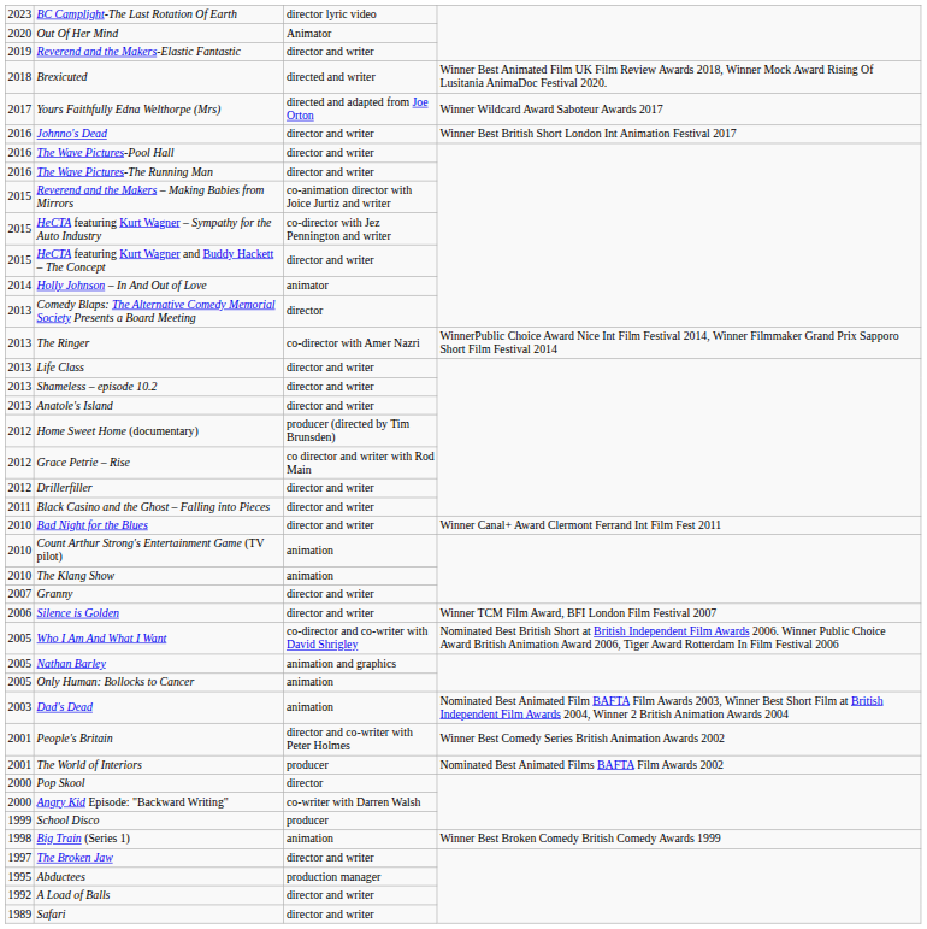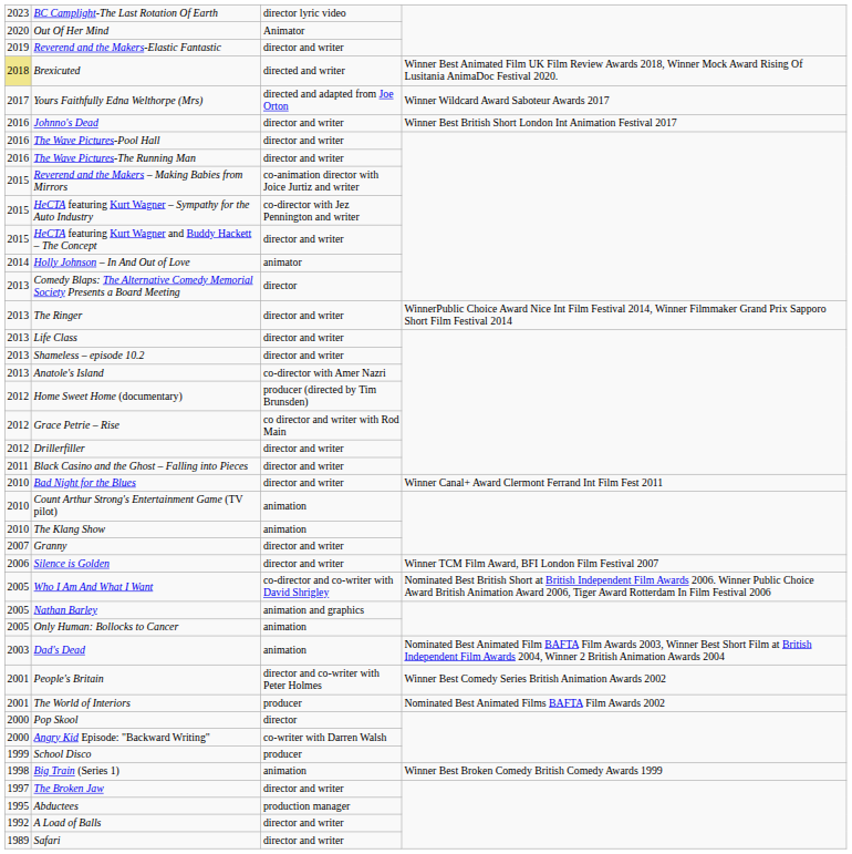 <table class="wikitable">
 <tr>
 <td>2023</td>
 <td><em><a href='#'>BC Camplight</a>-The Last Rotation Of Earth</em></td>
 <td>director lyric video</td>
 </tr>
 <tr>
 <td>2020</td>
 <td><em>Out Of Her Mind</em></td>
 <td>Animator</td>
 </tr>
 <tr>
 <td>2019</td>
 <td><em><a href='#'>Reverend and the Makers</a>-Elastic Fantastic</em></td>
 <td>director and writer</td>
 </tr>
 <tr>
-<td>2018</td>
+<td style="background: khaki;">2018</td>
 <td><em>Brexicuted</em></td>
 <td>directed and writer</td>
 <td>Winner Best Animated Film UK Film Review Awards 2018, Winner Mock Award Rising Of Lusitania AnimaDoc Festival 2020.</td>
 </tr>
 <tr>
 <td>2017</td>
 <td><em>Yours Faithfully Edna Welthorpe (Mrs)</em></td>
 <td>directed and adapted from <a href='#'>Joe Orton</a></td>
 <td>Winner Wildcard Award Saboteur Awards 2017</td>
 </tr>
 <tr>
 <td>2016</td>
 <td><em><a href='#'>Johnno's Dead</a></em></td>
 <td>director and writer</td>
 <td>Winner Best British Short London Int Animation Festival 2017</td>
 </tr>
 <tr>
 <td>2016</td>
 <td><em><a href='#'>The Wave Pictures</a>-Pool Hall</em></td>
 <td>director and writer</td>
 </tr>
 <tr>
 <td>2016</td>
 <td><em><a href='#'>The Wave Pictures</a>-The Running Man</em></td>
 <td>director and writer</td>
 </tr>
 <tr>
 <td>2015</td>
 <td><em><a href='#'>Reverend and the Makers</a> – Making Babies from Mirrors</em></td>
 <td>co-animation director with Joice Jurtiz and writer</td>
 </tr>
 <tr>
 <td>2015</td>
 <td><em><a href='#'>HeCTA</a></em> featuring <a href='#'>Kurt Wagner</a> – <em>Sympathy for the Auto Industry</em></td>
 <td>co-director with Jez Pennington and writer</td>
 </tr>
 <tr>
 <td>2015</td>
 <td><em><a href='#'>HeCTA</a></em> featuring <a href='#'>Kurt Wagner</a> and <a href='#'>Buddy Hackett</a> – <em>The Concept</em></td>
 <td>director and writer</td>
 </tr>
 <tr>
 <td>2014</td>
 <td><em><a href='#'>Holly Johnson</a> – In And Out of Love</em></td>
 <td>animator</td>
 </tr>
 <tr>
 <td>2013</td>
 <td><em>Comedy Blaps: <a href='#'>The Alternative Comedy Memorial Society</a> Presents a Board Meeting</em></td>
 <td>director</td>
 </tr>
 <tr>
 <td>2013</td>
 <td><em>The Ringer</em></td>
-<td>co-director with Amer Nazri</td>
+<td>director and writer</td>
 <td>WinnerPublic Choice Award Nice Int Film Festival 2014, Winner Filmmaker Grand Prix Sapporo Short Film Festival 2014</td>
 </tr>
 <tr>
 <td>2013</td>
 <td><em>Life Class</em></td>
 <td>director and writer</td>
 </tr>
 <tr>
 <td>2013</td>
 <td><em>Shameless – episode 10.2</em></td>
 <td>director and writer</td>
 </tr>
 <tr>
 <td>2013</td>
 <td><em>Anatole's Island</em></td>
-<td>director and writer</td>
+<td>co-director with Amer Nazri</td>
 </tr>
 <tr>
 <td>2012</td>
 <td><em>Home Sweet Home</em> (documentary)</td>
 <td>producer (directed by Tim Brunsden)</td>
 </tr>
 <tr>
 <td>2012</td>
 <td><em>Grace Petrie – Rise</em></td>
 <td>co director and writer with Rod Main</td>
 </tr>
 <tr>
 <td>2012</td>
 <td><em>Drillerfiller</em></td>
 <td>director and writer</td>
 </tr>
 <tr>
 <td>2011</td>
 <td><em>Black Casino and the Ghost – Falling into Pieces</em></td>
 <td>director and writer</td>
 </tr>
 <tr>
 <td>2010</td>
 <td><em><a href='#'>Bad Night for the Blues</a></em></td>
 <td>director and writer</td>
 <td>Winner Canal+ Award Clermont Ferrand Int Film Fest 2011</td>
 </tr>
 <tr>
 <td>2010</td>
 <td><em>Count Arthur Strong's Entertainment Game</em> (TV pilot)</td>
 <td>animation</td>
 </tr>
 <tr>
 <td>2010</td>
 <td><em>The Klang Show</em></td>
 <td>animation</td>
 </tr>
 <tr>
 <td>2007</td>
 <td><em>Granny</em></td>
 <td>director and writer</td>
 </tr>
 <tr>
 <td>2006</td>
 <td><em><a href='#'>Silence is Golden</a></em></td>
 <td>director and writer</td>
 <td>Winner TCM Film Award, BFI London Film Festival 2007</td>
 </tr>
 <tr>
 <td>2005</td>
 <td><em><a href='#'>Who I Am And What I Want</a></em></td>
 <td>co-director and co-writer with <a href='#'>David Shrigley</a></td>
 <td>Nominated Best British Short at <a href='#'>British Independent Film Awards</a> 2006. Winner Public Choice Award British Animation Award 2006, Tiger Award Rotterdam In Film Festival 2006</td>
 </tr>
 <tr>
 <td>2005</td>
 <td><em><a href='#'>Nathan Barley</a></em></td>
 <td>animation and graphics</td>
 </tr>
 <tr>
 <td>2005</td>
 <td><em>Only Human: Bollocks to Cancer</em></td>
 <td>animation</td>
 </tr>
 <tr>
 <td>2003</td>
 <td><em><a href='#'>Dad's Dead</a></em></td>
 <td>animation</td>
 <td>Nominated Best Animated Film <a href='#'>BAFTA</a> Film Awards 2003, Winner Best Short Film at <a href='#'>British Independent Film Awards</a> 2004, Winner 2 British Animation Awards 2004</td>
 </tr>
 <tr>
 <td>2001</td>
 <td><em>People's Britain</em></td>
 <td>director and co-writer with Peter Holmes</td>
 <td>Winner Best Comedy Series British Animation Awards 2002</td>
 </tr>
 <tr>
 <td>2001</td>
 <td><em>The World of Interiors</em></td>
 <td>producer</td>
 <td>Nominated Best Animated Films <a href='#'>BAFTA</a> Film Awards 2002</td>
 </tr>
 <tr>
 <td>2000</td>
 <td><em>Pop Skool</em></td>
 <td>director</td>
 </tr>
 <tr>
 <td>2000</td>
 <td><em><a href='#'>Angry Kid</a></em> Episode: "Backward Writing"</td>
 <td>co-writer with Darren Walsh</td>
 </tr>
 <tr>
 <td>1999</td>
 <td><em>School Disco</em></td>
 <td>producer</td>
 </tr>
 <tr>
 <td>1998</td>
 <td><em><a href='#'>Big Train</a></em> (Series 1)</td>
 <td>animation</td>
 <td>Winner Best Broken Comedy British Comedy Awards 1999</td>
 </tr>
 <tr>
 <td>1997</td>
 <td><em><a href='#'>The Broken Jaw</a></em></td>
 <td>director and writer</td>
 </tr>
 <tr>
 <td>1995</td>
 <td><em>Abductees</em></td>
 <td>production manager</td>
 </tr>
 <tr>
 <td>1992</td>
 <td><em>A Load of Balls</em></td>
 <td>director and writer</td>
 </tr>
 <tr>
 <td>1989</td>
 <td><em>Safari</em></td>
 <td>director and writer</td>
 </tr>
 </table>
